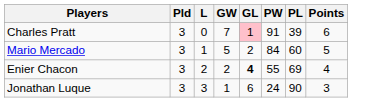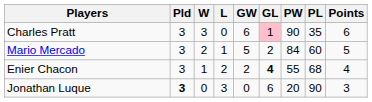 <table class=wikitable style="text-align:center">
 <tr>
 <th width=220>Players</th>
 <th width=20>Pld</th>
+<th width=20>W</th>
 <th width=20>L</th>
 <th width=20>GW</th>
 <th width=20>GL</th>
 <th width=20>PW</th>
 <th width=20>PL</th>
 <th width=50>Points</th>
 </tr>
 <tr>
 <td align=left> Charles Pratt</td>
 <td>3</td>
+<td>3</td>
 <td>0</td>
-<td>7</td>
+<td>6</td>
 <td style="background: pink;">1</td>
-<td>91</td>
-<td>39</td>
+<td>90</td>
+<td>35</td>
 <td>6</td>
 </tr>
 <tr>
 <td align=left> <a href='#'>Mario Mercado</a></td>
 <td>3</td>
+<td>2</td>
 <td>1</td>
 <td>5</td>
 <td>2</td>
 <td>84</td>
 <td>60</td>
 <td>5</td>
 </tr>
 <tr>
 <td align=left> Enier Chacon</td>
 <td>3</td>
+<td>1</td>
 <td>2</td>
 <td>2</td>
 <td><strong>4</strong></td>
 <td>55</td>
-<td>69</td>
+<td>68</td>
 <td>4</td>
 </tr>
 <tr>
 <td align=left> Jonathan Luque</td>
+<td><strong>3</strong></td>
+<td>0</td>
 <td>3</td>
-<td>3</td>
-<td>1</td>
+<td>0</td>
 <td>6</td>
-<td>24</td>
+<td>20</td>
 <td>90</td>
 <td>3</td>
 </tr>
 </table>
